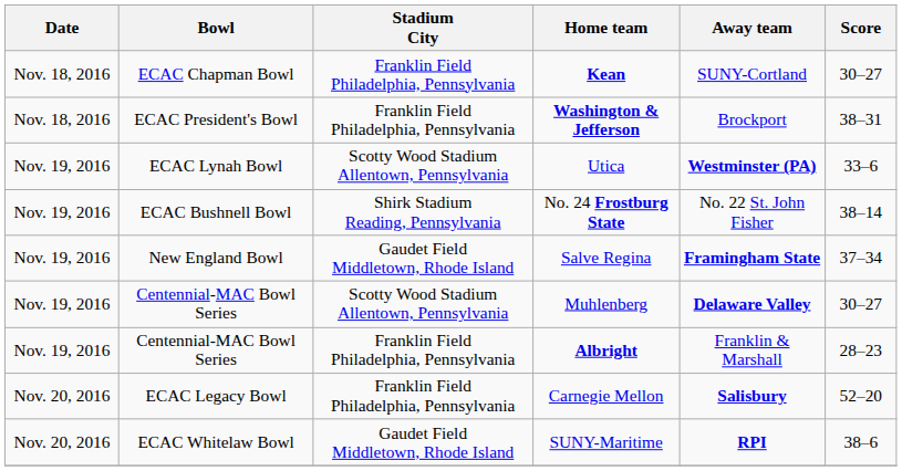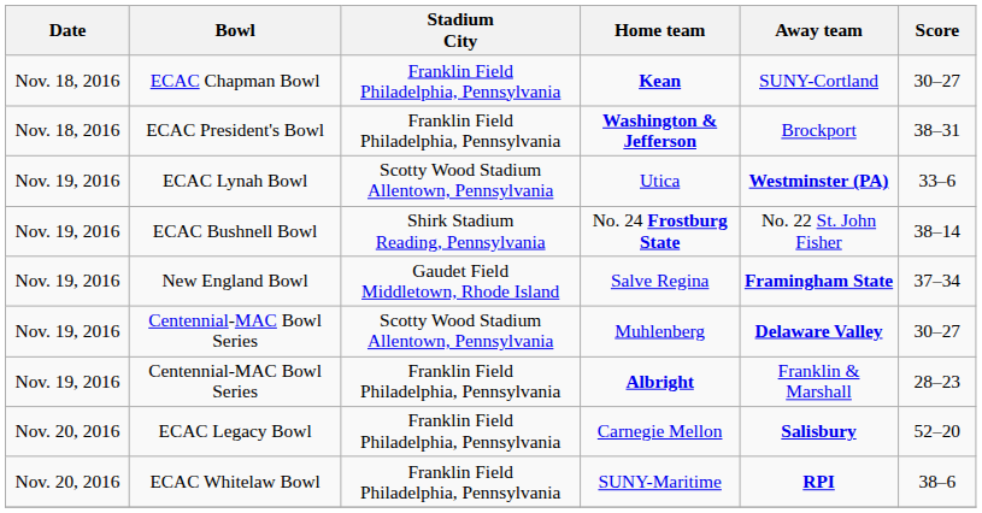 <table class="wikitable" style="text-align:center;">
 <tr>
 <th style="width:100px">Date</th>
 <th style="width:175px">Bowl</th>
 <th style="width:200px">Stadium<br>City</th>
 <th style="width:130px">Home team</th>
 <th style="width:130px">Away team</th>
 <th style="width:60px;">Score</th>
 </tr>
 <tr>
 <td>Nov. 18, 2016</td>
 <td><a href='#'>ECAC</a> Chapman Bowl</td>
 <td><a href='#'>Franklin Field</a><br><a href='#'>Philadelphia, Pennsylvania</a></td>
 <td><strong><a href='#'>Kean</a></strong></td>
 <td><a href='#'>SUNY-Cortland</a></td>
 <td>30–27</td>
 </tr>
 <tr>
 <td>Nov. 18, 2016</td>
 <td>ECAC President's Bowl</td>
 <td>Franklin Field<br>Philadelphia, Pennsylvania</td>
 <td><strong><a href='#'>Washington & Jefferson</a></strong></td>
 <td><a href='#'>Brockport</a></td>
 <td>38–31</td>
 </tr>
 <tr>
 <td>Nov. 19, 2016</td>
 <td>ECAC Lynah Bowl</td>
 <td>Scotty Wood Stadium<br><a href='#'>Allentown, Pennsylvania</a></td>
 <td><a href='#'>Utica</a></td>
 <td><strong><a href='#'>Westminster (PA)</a></strong></td>
 <td>33–6</td>
 </tr>
 <tr>
 <td>Nov. 19, 2016</td>
 <td>ECAC Bushnell Bowl</td>
 <td>Shirk Stadium<br><a href='#'>Reading, Pennsylvania</a></td>
 <td>No. 24 <strong><a href='#'>Frostburg State</a></strong></td>
 <td>No. 22 <a href='#'>St. John Fisher</a></td>
 <td>38–14</td>
 </tr>
 <tr>
 <td>Nov. 19, 2016</td>
 <td>New England Bowl</td>
 <td>Gaudet Field<br><a href='#'>Middletown, Rhode Island</a></td>
 <td><a href='#'>Salve Regina</a></td>
 <td><strong><a href='#'>Framingham State</a></strong></td>
 <td>37–34</td>
 </tr>
 <tr>
 <td>Nov. 19, 2016</td>
 <td><a href='#'>Centennial</a>-<a href='#'>MAC</a> Bowl Series</td>
 <td>Scotty Wood Stadium<br><a href='#'>Allentown, Pennsylvania</a></td>
 <td><a href='#'>Muhlenberg</a></td>
 <td><strong><a href='#'>Delaware Valley</a></strong></td>
 <td>30–27</td>
 </tr>
 <tr>
 <td>Nov. 19, 2016</td>
 <td>Centennial-MAC Bowl Series</td>
 <td>Franklin Field<br>Philadelphia, Pennsylvania</td>
 <td><strong><a href='#'>Albright</a></strong></td>
 <td><a href='#'>Franklin & Marshall</a></td>
 <td>28–23</td>
 </tr>
 <tr>
 <td>Nov. 20, 2016</td>
 <td>ECAC Legacy Bowl</td>
 <td>Franklin Field<br>Philadelphia, Pennsylvania</td>
 <td><a href='#'>Carnegie Mellon</a></td>
 <td><strong><a href='#'>Salisbury</a></strong></td>
 <td>52–20</td>
 </tr>
 <tr>
 <td>Nov. 20, 2016</td>
 <td>ECAC Whitelaw Bowl</td>
-<td>Gaudet Field<br><a href='#'>Middletown, Rhode Island</a></td>
+<td>Franklin Field<br>Philadelphia, Pennsylvania</td>
 <td><a href='#'>SUNY-Maritime</a></td>
 <td><strong><a href='#'>RPI</a></strong></td>
 <td>38–6</td>
 </tr>
 <tr>
 </tr>
 </table>
